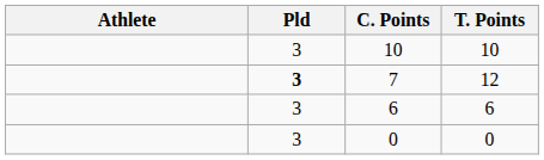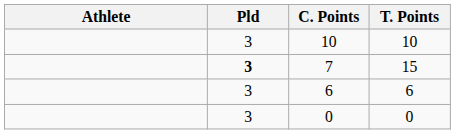 <table class="wikitable" style="text-align:center">
 <tr>
 <th width=200>Athlete</th>
 <th width=75>Pld</th>
 <th width=75>C. Points</th>
 <th width=75>T. Points</th>
 </tr>
 <tr>
 <td style="text-align:left"></td>
 <td>3</td>
 <td>10</td>
 <td>10</td>
 </tr>
 <tr>
 <td style="text-align:left"></td>
 <td><strong>3</strong></td>
 <td>7</td>
-<td>12</td>
+<td>15</td>
 </tr>
 <tr>
 <td style="text-align:left"></td>
 <td>3</td>
 <td>6</td>
 <td>6</td>
 </tr>
 <tr>
 <td style="text-align:left"></td>
 <td>3</td>
 <td>0</td>
 <td>0</td>
 </tr>
 </table>
